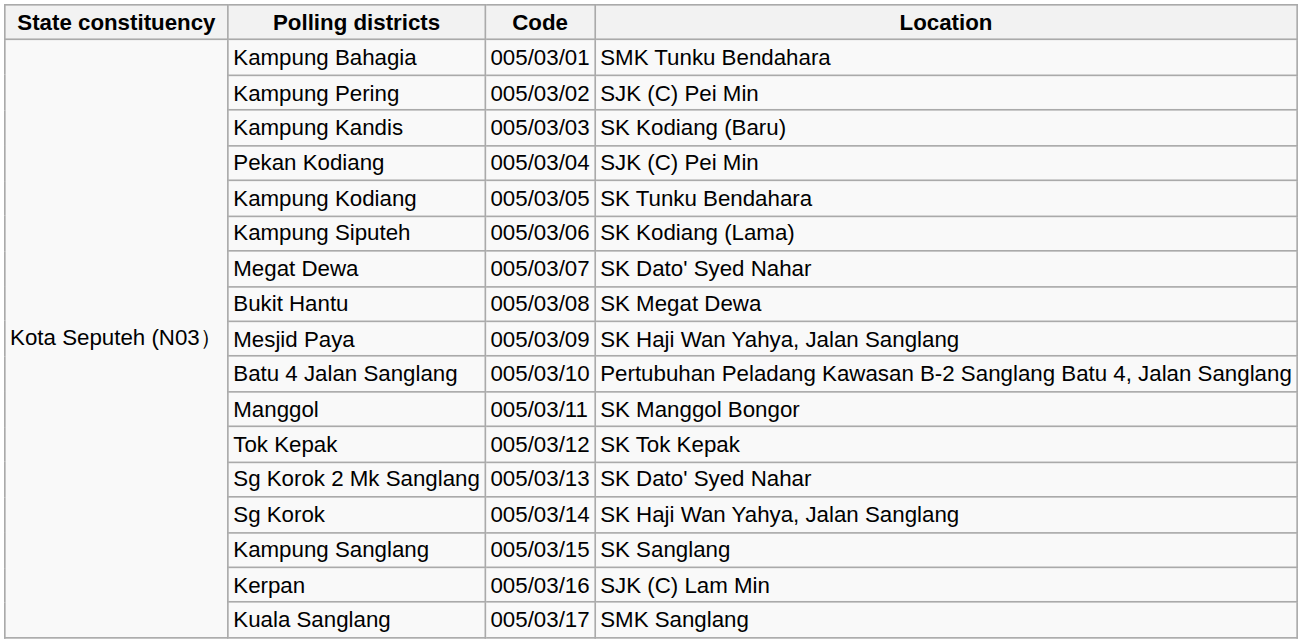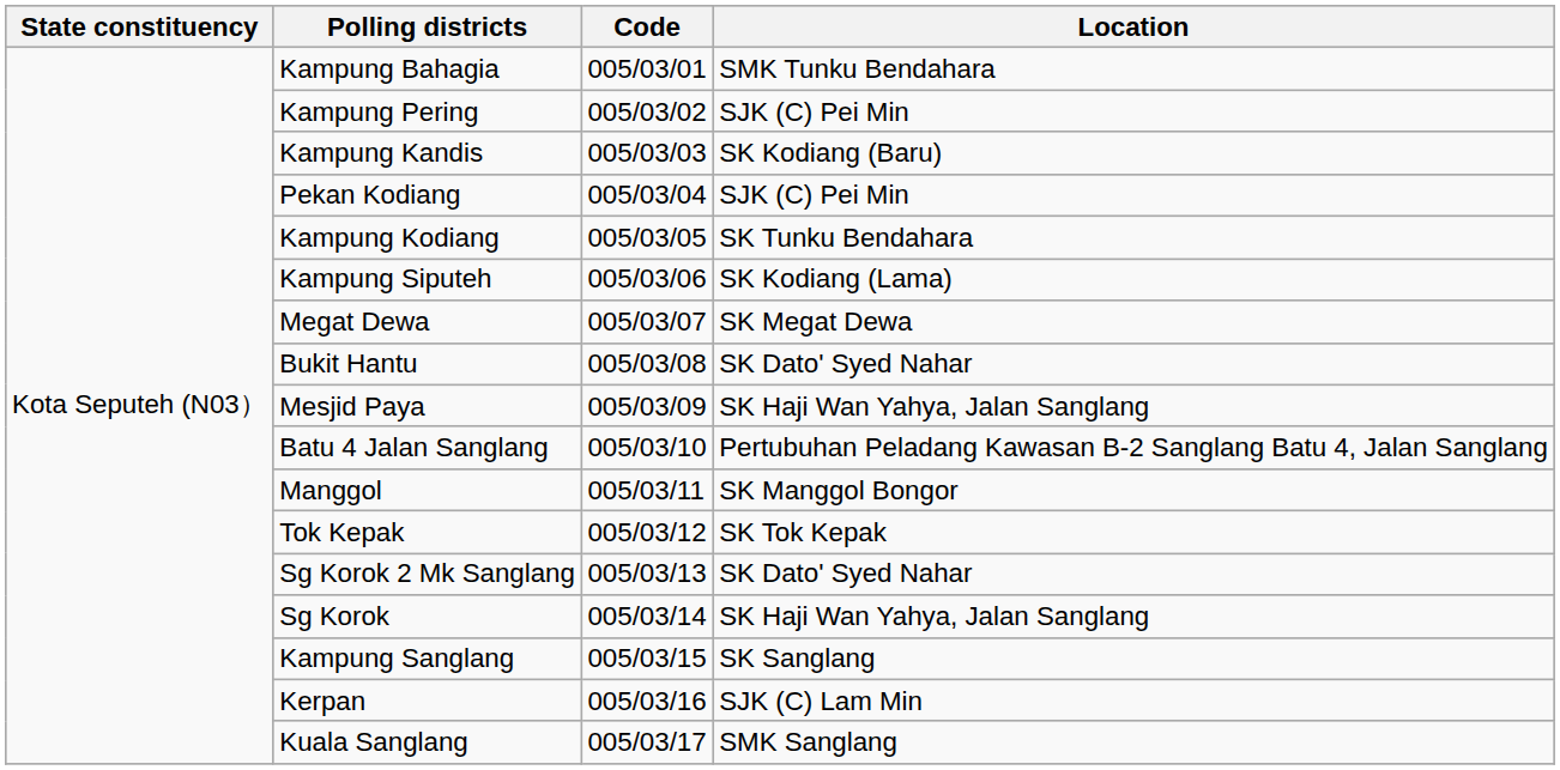 <table class="wikitable sortable mw-collapsible" style="white-space:nowrap;font-size:85%">
 <tr>
 <th>State constituency</th>
 <th>Polling districts</th>
 <th>Code</th>
 <th>Location</th>
 </tr>
 <tr>
 <td rowspan="17">Kota Seputeh (N03）</td>
 <td>Kampung Bahagia</td>
 <td>005/03/01</td>
 <td>SMK Tunku Bendahara</td>
 </tr>
 <tr>
 <td>Kampung Pering</td>
 <td>005/03/02</td>
 <td>SJK (C) Pei Min</td>
 </tr>
 <tr>
 <td>Kampung Kandis</td>
 <td>005/03/03</td>
 <td>SK Kodiang (Baru)</td>
 </tr>
 <tr>
 <td>Pekan Kodiang</td>
 <td>005/03/04</td>
 <td>SJK (C) Pei Min</td>
 </tr>
 <tr>
 <td>Kampung Kodiang</td>
 <td>005/03/05</td>
 <td>SK Tunku Bendahara</td>
 </tr>
 <tr>
 <td>Kampung Siputeh</td>
 <td>005/03/06</td>
 <td>SK Kodiang (Lama)</td>
 </tr>
 <tr>
 <td>Megat Dewa</td>
 <td>005/03/07</td>
-<td>SK Dato' Syed Nahar</td>
+<td>SK Megat Dewa</td>
 </tr>
 <tr>
 <td>Bukit Hantu</td>
 <td>005/03/08</td>
-<td>SK Megat Dewa</td>
+<td>SK Dato' Syed Nahar</td>
 </tr>
 <tr>
 <td>Mesjid Paya</td>
 <td>005/03/09</td>
 <td>SK Haji Wan Yahya, Jalan Sanglang</td>
 </tr>
 <tr>
 <td>Batu 4 Jalan Sanglang</td>
 <td>005/03/10</td>
 <td>Pertubuhan Peladang Kawasan B-2 Sanglang Batu 4, Jalan Sanglang</td>
 </tr>
 <tr>
 <td>Manggol</td>
 <td>005/03/11</td>
 <td>SK Manggol Bongor</td>
 </tr>
 <tr>
 <td>Tok Kepak</td>
 <td>005/03/12</td>
 <td>SK Tok Kepak</td>
 </tr>
 <tr>
 <td>Sg Korok 2 Mk Sanglang</td>
 <td>005/03/13</td>
 <td>SK Dato' Syed Nahar</td>
 </tr>
 <tr>
 <td>Sg Korok</td>
 <td>005/03/14</td>
 <td>SK Haji Wan Yahya, Jalan Sanglang</td>
 </tr>
 <tr>
 <td>Kampung Sanglang</td>
 <td>005/03/15</td>
 <td>SK Sanglang</td>
 </tr>
 <tr>
 <td>Kerpan</td>
 <td>005/03/16</td>
 <td>SJK (C) Lam Min</td>
 </tr>
 <tr>
 <td>Kuala Sanglang</td>
 <td>005/03/17</td>
 <td>SMK Sanglang</td>
 </tr>
 </table>
